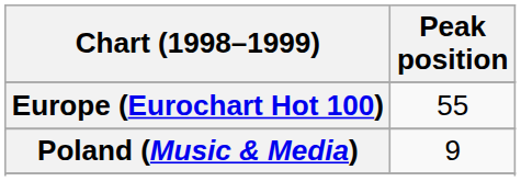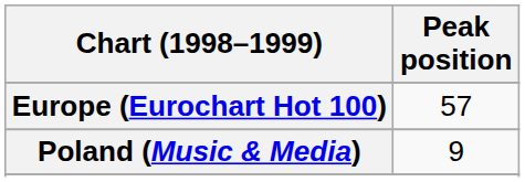 <table class="wikitable sortable plainrowheaders" style="text-align:center">
 <tr>
 <th>Chart (1998–1999)</th>
 <th>Peak<br>position</th>
 </tr>
 <tr>
 </tr>
 <tr>
 </tr>
 <tr>
 </tr>
 <tr>
 </tr>
 <tr>
 <th scope="row">Europe (<a href='#'>Eurochart Hot 100</a>)</th>
-<td>55</td>
+<td>57</td>
 </tr>
 <tr>
 </tr>
 <tr>
 </tr>
 <tr>
 </tr>
 <tr>
 </tr>
 <tr>
 </tr>
 <tr>
 <th scope="row">Poland (<em><a href='#'>Music & Media</a></em>)</th>
 <td>9</td>
 </tr>
 <tr>
 </tr>
 <tr>
 </tr>
 <tr>
 </tr>
 <tr>
 </tr>
 </table>
